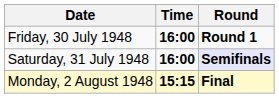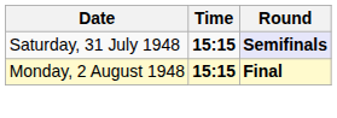 <table class="wikitable">
 <tr>
 <th>Date</th>
 <th>Time</th>
 <th>Round</th>
 </tr>
 <tr>
-<td>Friday, 30 July 1948</td>
-<td><strong>16:00</strong></td>
-<td><strong>Round 1</strong></td>
-</tr>
-<tr>
 <td>Saturday, 31 July 1948</td>
-<td><strong>16:00</strong></td>
+<td><strong>15:15</strong></td>
 <td style="background: lavender;"><strong>Semifinals</strong></td>
 </tr>
 <tr style=background:lemonchiffon>
 <td>Monday, 2 August 1948</td>
 <td><strong>15:15</strong></td>
 <td><strong>Final</strong></td>
 </tr>
 </table>
